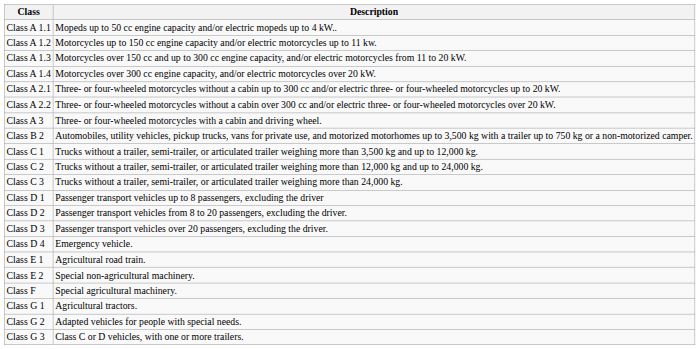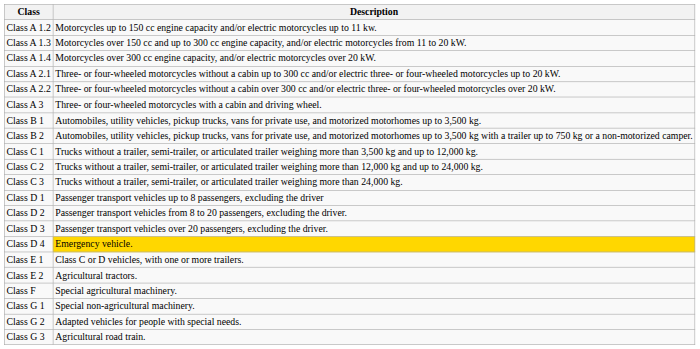 <table class="wikitable">
 <tr>
 <th>Class</th>
 <th>Description</th>
-</tr>
-<tr>
-<td>Class A 1.1</td>
-<td>Mopeds up to 50 cc engine capacity and/or electric mopeds up to 4 kW..</td>
 </tr>
 <tr>
 <td>Class A 1.2</td>
 <td>Motorcycles up to 150 cc engine capacity and/or electric motorcycles up to 11 kw.</td>
 </tr>
 <tr>
 <td>Class A 1.3</td>
 <td>Motorcycles over 150 cc and up to 300 cc engine capacity, and/or electric motorcycles from 11 to 20 kW.</td>
 </tr>
 <tr>
 <td>Class A 1.4</td>
 <td>Motorcycles over 300 cc engine capacity, and/or electric motorcycles over 20 kW.</td>
 </tr>
 <tr>
 <td>Class A 2.1</td>
 <td>Three- or four-wheeled motorcycles without a cabin up to 300 cc and/or electric three- or four-wheeled motorcycles up to 20 kW.</td>
 </tr>
 <tr>
 <td>Class A 2.2</td>
 <td>Three- or four-wheeled motorcycles without a cabin over 300 cc and/or electric three- or four-wheeled motorcycles over 20 kW.</td>
 </tr>
 <tr>
 <td>Class A 3</td>
 <td>Three- or four-wheeled motorcycles with a cabin and driving wheel.</td>
+</tr>
+<tr>
+<td>Class B 1</td>
+<td>Automobiles, utility vehicles, pickup trucks, vans for private use, and motorized motorhomes up to 3,500 kg.</td>
 </tr>
 <tr>
 <td>Class B 2</td>
 <td>Automobiles, utility vehicles, pickup trucks, vans for private use, and motorized motorhomes up to 3,500 kg with a trailer up to 750 kg or a non-motorized camper.</td>
 </tr>
 <tr>
 <td>Class C 1</td>
 <td>Trucks without a trailer, semi-trailer, or articulated trailer weighing more than 3,500 kg and up to 12,000 kg.</td>
 </tr>
 <tr>
 <td>Class C 2</td>
 <td>Trucks without a trailer, semi-trailer, or articulated trailer weighing more than 12,000 kg and up to 24,000 kg.</td>
 </tr>
 <tr>
 <td>Class C 3</td>
 <td>Trucks without a trailer, semi-trailer, or articulated trailer weighing more than 24,000 kg.</td>
 </tr>
 <tr>
 <td>Class D 1</td>
 <td>Passenger transport vehicles up to 8 passengers, excluding the driver</td>
 </tr>
 <tr>
 <td>Class D 2</td>
 <td>Passenger transport vehicles from 8 to 20 passengers, excluding the driver.</td>
 </tr>
 <tr>
 <td>Class D 3</td>
 <td>Passenger transport vehicles over 20 passengers, excluding the driver.</td>
 </tr>
 <tr>
 <td>Class D 4</td>
-<td>Emergency vehicle.</td>
+<td style="background: gold;">Emergency vehicle.</td>
 </tr>
 <tr>
 <td>Class E 1</td>
-<td>Agricultural road train.</td>
+<td>Class C or D vehicles, with one or more trailers.</td>
 </tr>
 <tr>
 <td>Class E 2</td>
-<td>Special non-agricultural machinery.</td>
+<td>Agricultural tractors.</td>
 </tr>
 <tr>
 <td>Class F</td>
 <td>Special agricultural machinery.</td>
 </tr>
 <tr>
 <td>Class G 1</td>
-<td>Agricultural tractors.</td>
+<td>Special non-agricultural machinery.</td>
 </tr>
 <tr>
 <td>Class G 2</td>
 <td>Adapted vehicles for people with special needs.</td>
 </tr>
 <tr>
 <td>Class G 3</td>
-<td>Class C or D vehicles, with one or more trailers.</td>
+<td>Agricultural road train.</td>
 </tr>
 </table>
